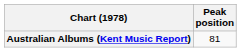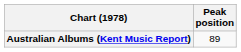 <table class="wikitable plainrowheaders">
 <tr>
 <th scope="col">Chart (1978)</th>
 <th scope="col">Peak<br>position</th>
 </tr>
 <tr>
 <th scope="row">Australian Albums (<a href='#'>Kent Music Report</a>)</th>
-<td style="text-align:center;">81</td>
+<td style="text-align:center;">89</td>
 </tr>
 </table>
